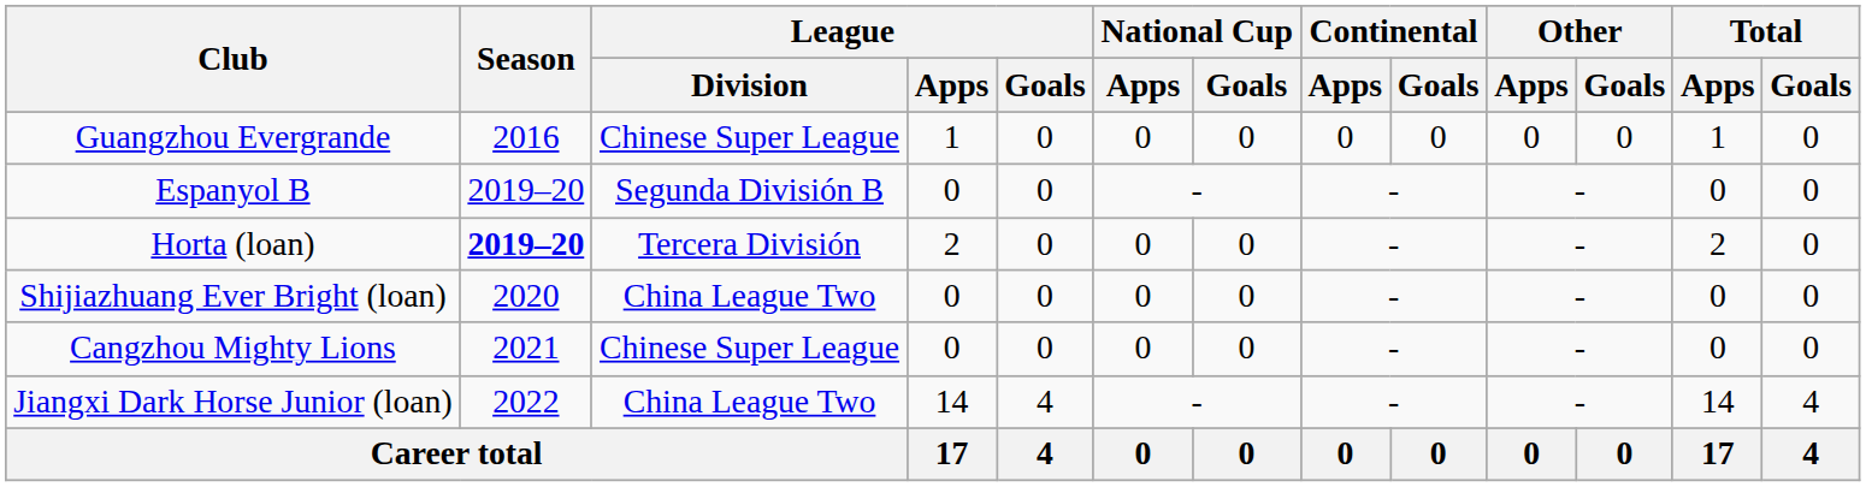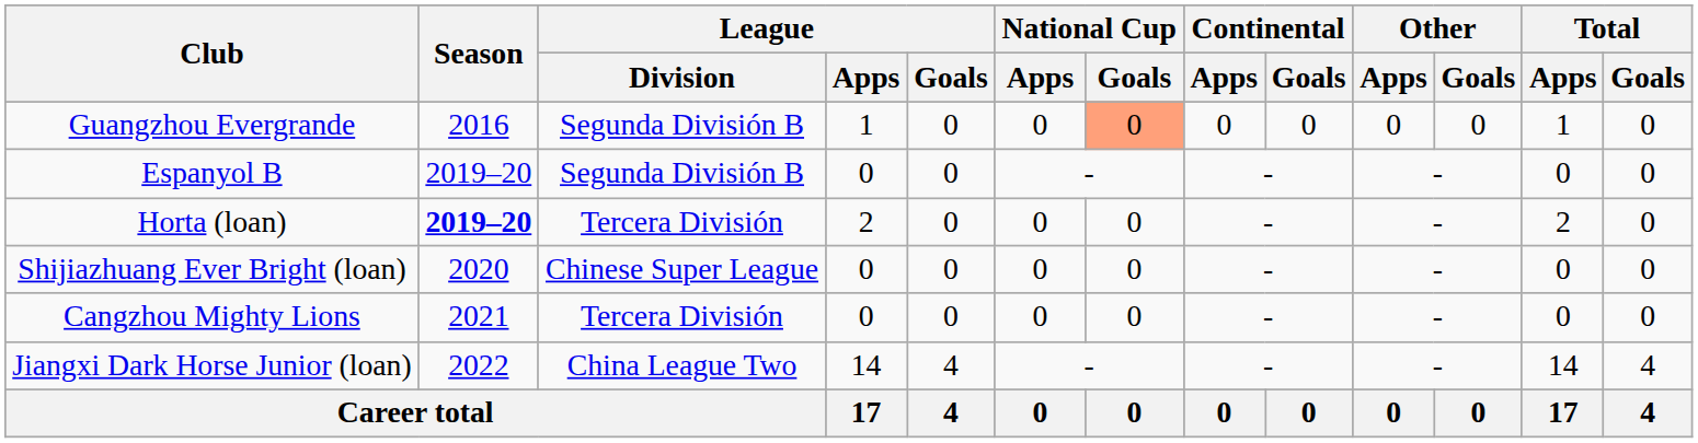 <table class="wikitable" style="text-align: center">
 <tr>
 <th rowspan="2">Club</th>
 <th rowspan="2">Season</th>
 <th colspan="3">League</th>
 <th colspan="2">National Cup</th>
 <th colspan="2">Continental</th>
 <th colspan="2">Other</th>
 <th colspan="2">Total</th>
 </tr>
 <tr>
 <th>Division</th>
 <th>Apps</th>
 <th>Goals</th>
 <th>Apps</th>
 <th>Goals</th>
 <th>Apps</th>
 <th>Goals</th>
 <th>Apps</th>
 <th>Goals</th>
 <th>Apps</th>
 <th>Goals</th>
 </tr>
 <tr>
 <td><a href='#'>Guangzhou Evergrande</a></td>
 <td><a href='#'>2016</a></td>
-<td><a href='#'>Chinese Super League</a></td>
+<td><a href='#'>Segunda División B</a></td>
 <td>1</td>
 <td>0</td>
 <td>0</td>
-<td>0</td>
+<td style="background: lightsalmon;">0</td>
 <td>0</td>
 <td>0</td>
 <td>0</td>
 <td>0</td>
 <td>1</td>
 <td>0</td>
 </tr>
 <tr>
 <td><a href='#'>Espanyol B</a></td>
 <td><a href='#'>2019–20</a></td>
 <td><a href='#'>Segunda División B</a></td>
 <td>0</td>
 <td>0</td>
 <td colspan="2">-</td>
 <td colspan="2">-</td>
 <td colspan="2">-</td>
 <td>0</td>
 <td>0</td>
 </tr>
 <tr>
 <td><a href='#'>Horta</a> (loan)</td>
 <td><strong><a href='#'>2019–20</a></strong></td>
 <td><a href='#'>Tercera División</a></td>
 <td>2</td>
 <td>0</td>
 <td>0</td>
 <td>0</td>
 <td colspan="2">-</td>
 <td colspan="2">-</td>
 <td>2</td>
 <td>0</td>
 </tr>
 <tr>
 <td><a href='#'>Shijiazhuang Ever Bright</a> (loan)</td>
 <td><a href='#'>2020</a></td>
-<td><a href='#'>China League Two</a></td>
+<td><a href='#'>Chinese Super League</a></td>
 <td>0</td>
 <td>0</td>
 <td>0</td>
 <td>0</td>
 <td colspan="2">-</td>
 <td colspan="2">-</td>
 <td>0</td>
 <td>0</td>
 </tr>
 <tr>
 <td><a href='#'>Cangzhou Mighty Lions</a></td>
 <td><a href='#'>2021</a></td>
-<td><a href='#'>Chinese Super League</a></td>
+<td><a href='#'>Tercera División</a></td>
 <td>0</td>
 <td>0</td>
 <td>0</td>
 <td>0</td>
 <td colspan="2">-</td>
 <td colspan="2">-</td>
 <td>0</td>
 <td>0</td>
 </tr>
 <tr>
 <td><a href='#'>Jiangxi Dark Horse Junior</a> (loan)</td>
 <td><a href='#'>2022</a></td>
 <td><a href='#'>China League Two</a></td>
 <td>14</td>
 <td>4</td>
 <td colspan="2">-</td>
 <td colspan="2">-</td>
 <td colspan="2">-</td>
 <td>14</td>
 <td>4</td>
 </tr>
 <tr>
 <th colspan=3>Career total</th>
 <th>17</th>
 <th>4</th>
 <th>0</th>
 <th>0</th>
 <th>0</th>
 <th>0</th>
 <th>0</th>
 <th>0</th>
 <th>17</th>
 <th>4</th>
 </tr>
 </table>
